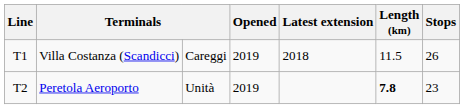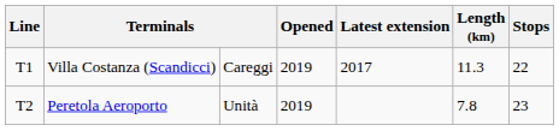 <table class="wikitable">
 <tr>
 <th>Line</th>
 <th colspan=2>Terminals</th>
 <th>Opened</th>
 <th>Latest extension</th>
 <th>Length<br><small>(km)</small></th>
 <th>Stops</th>
 </tr>
 <tr>
 <td style="padding:10px"><span>T1</span></td>
 <td>Villa Costanza (<a href='#'>Scandicci</a>)</td>
 <td>Careggi</td>
 <td>2019</td>
-<td>2018</td>
-<td>11.5</td>
-<td>26</td>
+<td>2017</td>
+<td>11.3</td>
+<td>22</td>
 </tr>
 <tr>
 <td style="padding:10px"><span>T2</span></td>
 <td><a href='#'>Peretola Aeroporto</a></td>
 <td>Unità</td>
 <td>2019</td>
 <td></td>
-<td><strong>7.8</strong></td>
+<td>7.8</td>
 <td>23</td>
 </tr>
 </table>
